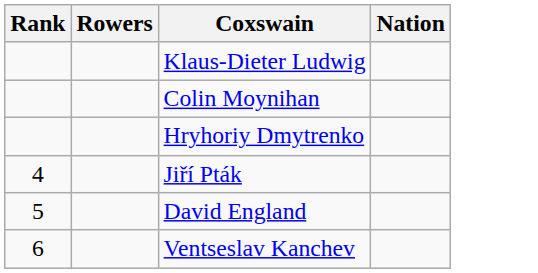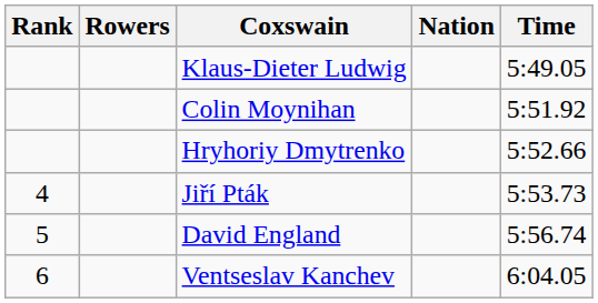 <table class="wikitable sortable" style="text-align:center">
 <tr>
 <th>Rank</th>
 <th>Rowers</th>
 <th>Coxswain</th>
 <th>Nation</th>
+<th>Time</th>
 </tr>
 <tr>
 <td></td>
 <td></td>
 <td align=left><a href='#'>Klaus-Dieter Ludwig</a></td>
 <td align=left></td>
+<td>5:49.05</td>
 </tr>
 <tr>
 <td></td>
 <td></td>
 <td align=left><a href='#'>Colin Moynihan</a></td>
 <td align=left></td>
+<td>5:51.92</td>
 </tr>
 <tr>
 <td></td>
 <td></td>
 <td align=left><a href='#'>Hryhoriy Dmytrenko</a></td>
 <td align=left></td>
+<td>5:52.66</td>
 </tr>
 <tr>
 <td>4</td>
 <td></td>
 <td align=left><a href='#'>Jiří Pták</a></td>
 <td align=left></td>
+<td>5:53.73</td>
 </tr>
 <tr>
 <td>5</td>
 <td></td>
 <td align=left><a href='#'>David England</a></td>
 <td align=left></td>
+<td>5:56.74</td>
 </tr>
 <tr>
 <td>6</td>
 <td></td>
 <td align=left><a href='#'>Ventseslav Kanchev</a></td>
 <td align=left></td>
+<td>6:04.05</td>
 </tr>
 </table>
